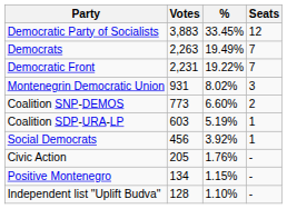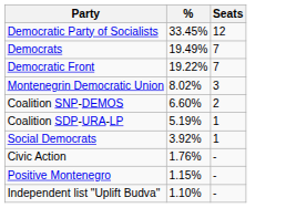 <table class="wikitable">
 <tr>
 <th>Party</th>
-<th>Votes</th>
 <th>%</th>
 <th>Seats</th>
 </tr>
 <tr>
 <td><a href='#'>Democratic Party of Socialists</a></td>
-<td>3,883</td>
 <td>33.45%</td>
 <td>12</td>
 </tr>
 <tr>
 <td><a href='#'>Democrats</a></td>
-<td>2,263</td>
 <td>19.49%</td>
 <td>7</td>
 </tr>
 <tr>
 <td><a href='#'>Democratic Front</a></td>
-<td>2,231</td>
 <td>19.22%</td>
 <td>7</td>
 </tr>
 <tr>
 <td><a href='#'>Montenegrin Democratic Union</a></td>
-<td>931</td>
 <td>8.02%</td>
 <td>3</td>
 </tr>
 <tr>
 <td>Coalition <a href='#'>SNP</a>-<a href='#'>DEMOS</a></td>
-<td>773</td>
 <td>6.60%</td>
 <td>2</td>
 </tr>
 <tr>
 <td>Coalition <a href='#'>SDP</a>-<a href='#'>URA</a>-<a href='#'>LP</a></td>
-<td>603</td>
 <td>5.19%</td>
 <td>1</td>
 </tr>
 <tr>
 <td><a href='#'>Social Democrats</a></td>
-<td>456</td>
 <td>3.92%</td>
 <td>1</td>
 </tr>
 <tr>
 <td>Civic Action</td>
-<td>205</td>
 <td>1.76%</td>
 <td>-</td>
 </tr>
 <tr>
 <td><a href='#'>Positive Montenegro</a></td>
-<td>134</td>
 <td>1.15%</td>
 <td>-</td>
 </tr>
 <tr>
 <td>Independent list "Uplift Budva"</td>
-<td>128</td>
 <td>1.10%</td>
 <td>-</td>
 </tr>
 </table>
